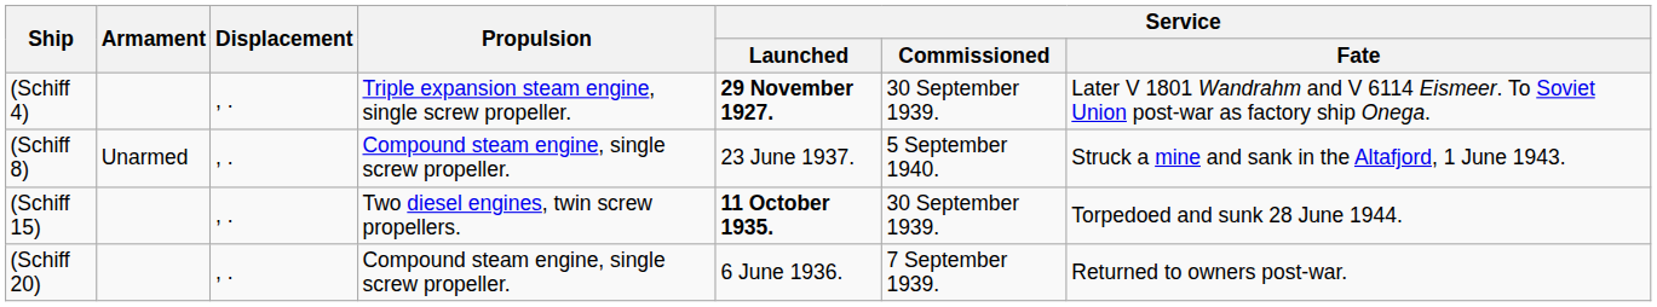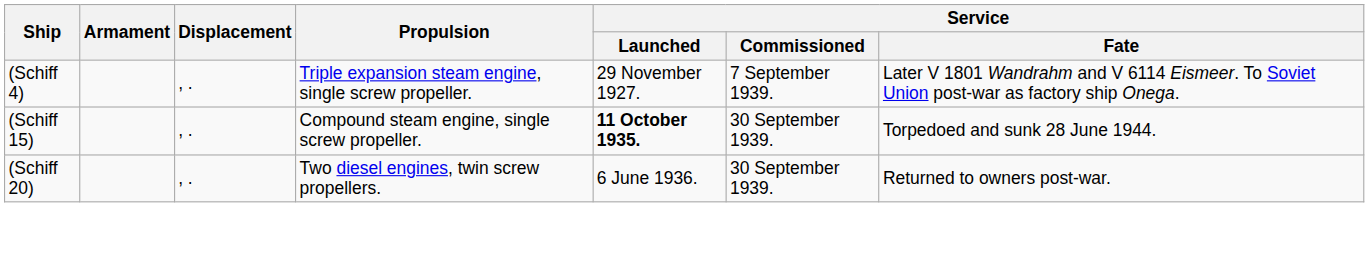 <table class="wikitable">
 <tr>
 <th rowspan="2">Ship</th>
 <th rowspan="2">Armament</th>
 <th rowspan="2">Displacement</th>
 <th rowspan="2">Propulsion</th>
 <th colspan="3">Service</th>
 </tr>
 <tr>
 <th>Launched</th>
 <th>Commissioned</th>
 <th>Fate</th>
 </tr>
 <tr>
 <td> (Schiff 4)</td>
 <td></td>
 <td>, .</td>
 <td><a href='#'>Triple expansion steam engine</a>, single screw propeller.</td>
-<td><strong>29 November 1927.</strong></td>
-<td>30 September 1939.</td>
+<td>29 November 1927.</td>
+<td>7 September 1939.</td>
 <td>Later V 1801 <em>Wandrahm</em> and V 6114 <em>Eismeer</em>. To <a href='#'>Soviet Union</a> post-war as factory ship <em>Onega</em>.</td>
-</tr>
-<tr>
-<td> (Schiff 8)</td>
-<td>Unarmed</td>
-<td>, .</td>
-<td><a href='#'>Compound steam engine</a>, single screw propeller.</td>
-<td>23 June 1937.</td>
-<td>5 September 1940.</td>
-<td>Struck a <a href='#'>mine</a> and sank in the <a href='#'>Altafjord</a>, 1 June 1943.</td>
 </tr>
 <tr>
 <td> (Schiff 15)</td>
 <td></td>
 <td>, .</td>
-<td>Two <a href='#'>diesel engines</a>, twin screw propellers.</td>
+<td>Compound steam engine, single screw propeller.</td>
 <td><strong>11 October 1935.</strong></td>
 <td>30 September 1939.</td>
 <td>Torpedoed and sunk 28 June 1944.</td>
 </tr>
 <tr>
 <td> (Schiff 20)</td>
 <td></td>
 <td>, .</td>
-<td>Compound steam engine, single screw propeller.</td>
+<td>Two <a href='#'>diesel engines</a>, twin screw propellers.</td>
 <td>6 June 1936.</td>
-<td>7 September 1939.</td>
+<td>30 September 1939.</td>
 <td>Returned to owners post-war.</td>
 </tr>
 </table>
